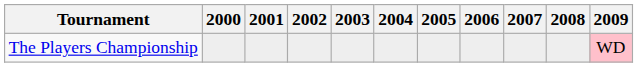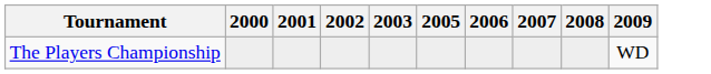 <table class="wikitable" style="font-size:95%;text-align:center;">
 <tr>
 <th>Tournament</th>
 <th>2000</th>
 <th>2001</th>
 <th>2002</th>
 <th>2003</th>
-<th>2004</th>
 <th>2005</th>
 <th>2006</th>
 <th>2007</th>
 <th>2008</th>
 <th>2009</th>
 </tr>
 <tr>
 <td align=left><a href='#'>The Players Championship</a></td>
 <td style="background:#eeeeee;"></td>
 <td style="background:#eeeeee;"></td>
 <td style="background:#eeeeee;"></td>
 <td style="background:#eeeeee;"></td>
 <td style="background:#eeeeee;"></td>
 <td style="background:#eeeeee;"></td>
 <td style="background:#eeeeee;"></td>
 <td style="background:#eeeeee;"></td>
-<td style="background:#eeeeee;"></td>
-<td style="background: pink;">WD</td>
+<td>WD</td>
 </tr>
 </table>
